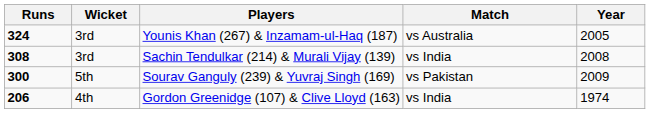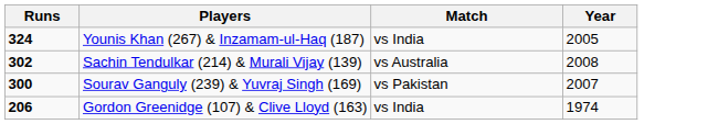 <table class="wikitable nowraplinks">
 <tr>
 <th style="width:75px;">Runs</th>
-<th style="width:75px;">Wicket</th>
 <th>Players</th>
 <th style="width:205px;">Match</th>
 <th style="width:75px;">Year</th>
 </tr>
 <tr>
 <td><strong>324</strong></td>
-<td>3rd</td>
 <td><a href='#'>Younis Khan</a> (267) & <a href='#'>Inzamam-ul-Haq</a> (187)</td>
-<td> vs Australia</td>
+<td> vs India</td>
 <td>2005</td>
 </tr>
 <tr>
-<td><strong>308</strong></td>
-<td>3rd</td>
+<td><strong>302</strong></td>
 <td><a href='#'>Sachin Tendulkar</a> (214) & <a href='#'>Murali Vijay</a> (139)</td>
-<td> vs India</td>
+<td> vs Australia</td>
 <td>2008</td>
 </tr>
 <tr>
 <td><strong>300</strong></td>
-<td>5th</td>
 <td><a href='#'>Sourav Ganguly</a> (239) & <a href='#'>Yuvraj Singh</a> (169)</td>
 <td> vs Pakistan</td>
-<td>2009</td>
+<td>2007</td>
 </tr>
 <tr>
 <td><strong>206</strong></td>
-<td>4th</td>
 <td><a href='#'>Gordon Greenidge</a> (107) & <a href='#'>Clive Lloyd</a> (163)</td>
 <td> vs India</td>
 <td>1974</td>
 </tr>
 </table>
